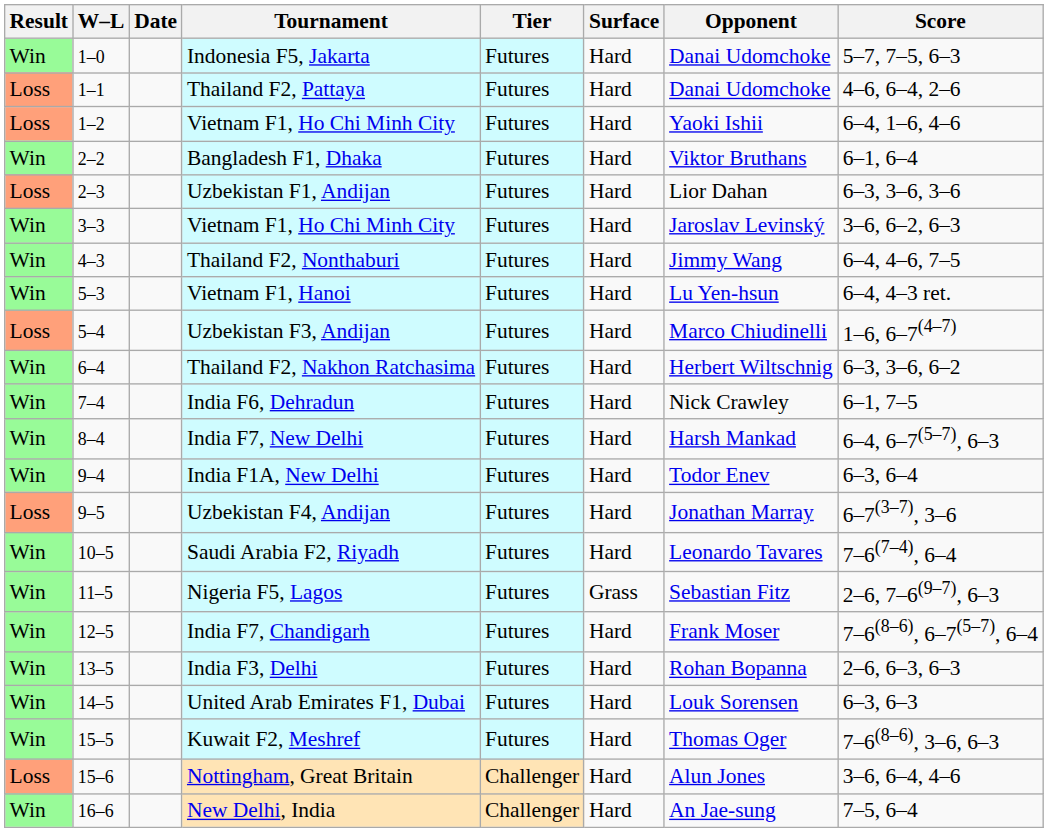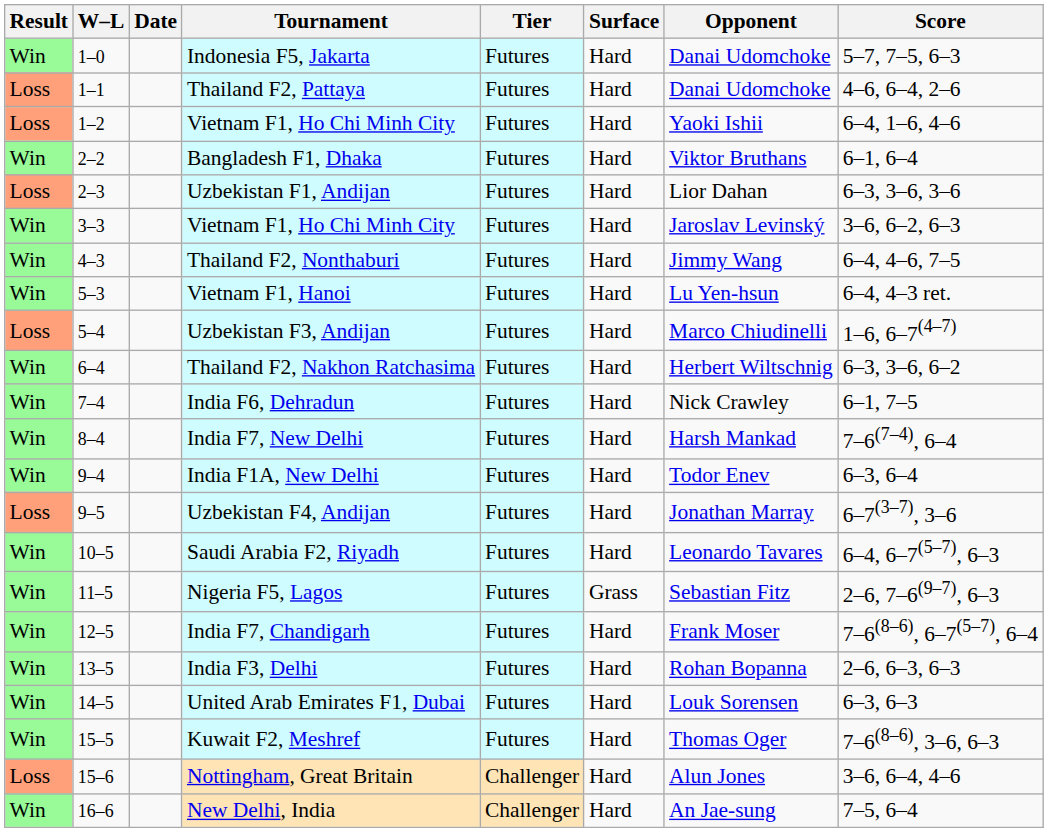 <table class="sortable wikitable">
 <tr>
 <th>Result</th>
 <th class="unsortable">W–L</th>
 <th>Date</th>
 <th>Tournament</th>
 <th>Tier</th>
 <th>Surface</th>
 <th>Opponent</th>
 <th class="unsortable">Score</th>
 </tr>
 <tr>
 <td bgcolor=#98fb98>Win</td>
 <td><small>1–0</small></td>
 <td></td>
 <td style="background:#cffcff;">Indonesia F5, <a href='#'>Jakarta</a></td>
 <td style="background:#cffcff;">Futures</td>
 <td>Hard</td>
 <td> <a href='#'>Danai Udomchoke</a></td>
 <td>5–7, 7–5, 6–3</td>
 </tr>
 <tr>
 <td bgcolor=FFA07A>Loss</td>
 <td><small>1–1</small></td>
 <td></td>
 <td style="background:#cffcff;">Thailand F2, <a href='#'>Pattaya</a></td>
 <td style="background:#cffcff;">Futures</td>
 <td>Hard</td>
 <td> <a href='#'>Danai Udomchoke</a></td>
 <td>4–6, 6–4, 2–6</td>
 </tr>
 <tr>
 <td bgcolor=FFA07A>Loss</td>
 <td><small>1–2</small></td>
 <td></td>
 <td style="background:#cffcff;">Vietnam F1, <a href='#'>Ho Chi Minh City</a></td>
 <td style="background:#cffcff;">Futures</td>
 <td>Hard</td>
 <td> <a href='#'>Yaoki Ishii</a></td>
 <td>6–4, 1–6, 4–6</td>
 </tr>
 <tr>
 <td bgcolor=#98fb98>Win</td>
 <td><small>2–2</small></td>
 <td></td>
 <td style="background:#cffcff;">Bangladesh F1, <a href='#'>Dhaka</a></td>
 <td style="background:#cffcff;">Futures</td>
 <td>Hard</td>
 <td> <a href='#'>Viktor Bruthans</a></td>
 <td>6–1, 6–4</td>
 </tr>
 <tr>
 <td bgcolor=FFA07A>Loss</td>
 <td><small>2–3</small></td>
 <td></td>
 <td style="background:#cffcff;">Uzbekistan F1, <a href='#'>Andijan</a></td>
 <td style="background:#cffcff;">Futures</td>
 <td>Hard</td>
 <td> Lior Dahan</td>
 <td>6–3, 3–6, 3–6</td>
 </tr>
 <tr>
 <td bgcolor=#98fb98>Win</td>
 <td><small>3–3</small></td>
 <td></td>
 <td style="background:#cffcff;">Vietnam F1, <a href='#'>Ho Chi Minh City</a></td>
 <td style="background:#cffcff;">Futures</td>
 <td>Hard</td>
 <td> <a href='#'>Jaroslav Levinský</a></td>
 <td>3–6, 6–2, 6–3</td>
 </tr>
 <tr>
 <td bgcolor=#98fb98>Win</td>
 <td><small>4–3</small></td>
 <td></td>
 <td style="background:#cffcff;">Thailand F2, <a href='#'>Nonthaburi</a></td>
 <td style="background:#cffcff;">Futures</td>
 <td>Hard</td>
 <td> <a href='#'>Jimmy Wang</a></td>
 <td>6–4, 4–6, 7–5</td>
 </tr>
 <tr>
 <td bgcolor=#98fb98>Win</td>
 <td><small>5–3</small></td>
 <td></td>
 <td style="background:#cffcff;">Vietnam F1, <a href='#'>Hanoi</a></td>
 <td style="background:#cffcff;">Futures</td>
 <td>Hard</td>
 <td> <a href='#'>Lu Yen-hsun</a></td>
 <td>6–4, 4–3 ret.</td>
 </tr>
 <tr>
 <td bgcolor=FFA07A>Loss</td>
 <td><small>5–4</small></td>
 <td></td>
 <td style="background:#cffcff;">Uzbekistan F3, <a href='#'>Andijan</a></td>
 <td style="background:#cffcff;">Futures</td>
 <td>Hard</td>
 <td> <a href='#'>Marco Chiudinelli</a></td>
 <td>1–6, 6–7<sup>(4–7)</sup></td>
 </tr>
 <tr>
 <td bgcolor=#98fb98>Win</td>
 <td><small>6–4</small></td>
 <td></td>
 <td style="background:#cffcff;">Thailand F2, <a href='#'>Nakhon Ratchasima</a></td>
 <td style="background:#cffcff;">Futures</td>
 <td>Hard</td>
 <td> <a href='#'>Herbert Wiltschnig</a></td>
 <td>6–3, 3–6, 6–2</td>
 </tr>
 <tr>
 <td bgcolor=#98fb98>Win</td>
 <td><small>7–4</small></td>
 <td></td>
 <td style="background:#cffcff;">India F6, <a href='#'>Dehradun</a></td>
 <td style="background:#cffcff;">Futures</td>
 <td>Hard</td>
 <td> Nick Crawley</td>
 <td>6–1, 7–5</td>
 </tr>
 <tr>
 <td bgcolor=#98fb98>Win</td>
 <td><small>8–4</small></td>
 <td></td>
 <td style="background:#cffcff;">India F7, <a href='#'>New Delhi</a></td>
 <td style="background:#cffcff;">Futures</td>
 <td>Hard</td>
 <td> <a href='#'>Harsh Mankad</a></td>
-<td>6–4, 6–7<sup>(5–7)</sup>, 6–3</td>
+<td>7–6<sup>(7–4)</sup>, 6–4</td>
 </tr>
 <tr>
 <td bgcolor=#98fb98>Win</td>
 <td><small>9–4</small></td>
 <td></td>
 <td style="background:#cffcff;">India F1A, <a href='#'>New Delhi</a></td>
 <td style="background:#cffcff;">Futures</td>
 <td>Hard</td>
 <td> <a href='#'>Todor Enev</a></td>
 <td>6–3, 6–4</td>
 </tr>
 <tr>
 <td bgcolor=FFA07A>Loss</td>
 <td><small>9–5</small></td>
 <td></td>
 <td style="background:#cffcff;">Uzbekistan F4, <a href='#'>Andijan</a></td>
 <td style="background:#cffcff;">Futures</td>
 <td>Hard</td>
 <td> <a href='#'>Jonathan Marray</a></td>
 <td>6–7<sup>(3–7)</sup>, 3–6</td>
 </tr>
 <tr>
 <td bgcolor=#98fb98>Win</td>
 <td><small>10–5</small></td>
 <td></td>
 <td style="background:#cffcff;">Saudi Arabia F2, <a href='#'>Riyadh</a></td>
 <td style="background:#cffcff;">Futures</td>
 <td>Hard</td>
 <td> <a href='#'>Leonardo Tavares</a></td>
-<td>7–6<sup>(7–4)</sup>, 6–4</td>
+<td>6–4, 6–7<sup>(5–7)</sup>, 6–3</td>
 </tr>
 <tr>
 <td bgcolor=#98fb98>Win</td>
 <td><small>11–5</small></td>
 <td></td>
 <td style="background:#cffcff;">Nigeria F5, <a href='#'>Lagos</a></td>
 <td style="background:#cffcff;">Futures</td>
 <td>Grass</td>
 <td> <a href='#'>Sebastian Fitz</a></td>
 <td>2–6, 7–6<sup>(9–7)</sup>, 6–3</td>
 </tr>
 <tr>
 <td bgcolor=#98fb98>Win</td>
 <td><small>12–5</small></td>
 <td></td>
 <td style="background:#cffcff;">India F7, <a href='#'>Chandigarh</a></td>
 <td style="background:#cffcff;">Futures</td>
 <td>Hard</td>
 <td> <a href='#'>Frank Moser</a></td>
 <td>7–6<sup>(8–6)</sup>, 6–7<sup>(5–7)</sup>, 6–4</td>
 </tr>
 <tr>
 <td bgcolor=#98fb98>Win</td>
 <td><small>13–5</small></td>
 <td></td>
 <td style="background:#cffcff;">India F3, <a href='#'>Delhi</a></td>
 <td style="background:#cffcff;">Futures</td>
 <td>Hard</td>
 <td> <a href='#'>Rohan Bopanna</a></td>
 <td>2–6, 6–3, 6–3</td>
 </tr>
 <tr>
 <td bgcolor=#98fb98>Win</td>
 <td><small>14–5</small></td>
 <td></td>
 <td style="background:#cffcff;">United Arab Emirates F1, <a href='#'>Dubai</a></td>
 <td style="background:#cffcff;">Futures</td>
 <td>Hard</td>
 <td> <a href='#'>Louk Sorensen</a></td>
 <td>6–3, 6–3</td>
 </tr>
 <tr>
 <td bgcolor=#98fb98>Win</td>
 <td><small>15–5</small></td>
 <td></td>
 <td style="background:#cffcff;">Kuwait F2, <a href='#'>Meshref</a></td>
 <td style="background:#cffcff;">Futures</td>
 <td>Hard</td>
 <td> <a href='#'>Thomas Oger</a></td>
 <td>7–6<sup>(8–6)</sup>, 3–6, 6–3</td>
 </tr>
 <tr>
 <td bgcolor=FFA07A>Loss</td>
 <td><small>15–6</small></td>
 <td></td>
 <td style="background:moccasin;"><a href='#'>Nottingham</a>, Great Britain</td>
 <td style="background:moccasin;">Challenger</td>
 <td>Hard</td>
 <td> <a href='#'>Alun Jones</a></td>
 <td>3–6, 6–4, 4–6</td>
 </tr>
 <tr>
 <td bgcolor=#98fb98>Win</td>
 <td><small>16–6</small></td>
 <td></td>
 <td style="background:moccasin;"><a href='#'>New Delhi</a>, India</td>
 <td style="background:moccasin;">Challenger</td>
 <td>Hard</td>
 <td> <a href='#'>An Jae-sung</a></td>
 <td>7–5, 6–4</td>
 </tr>
 </table>
